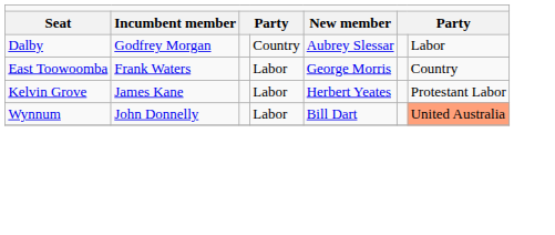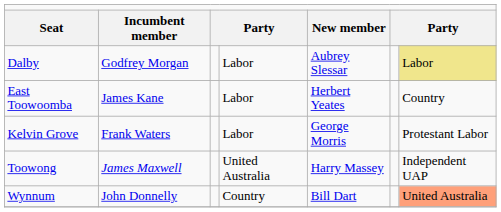 <table class="wikitable">
 <tr>
 <td colspan=7></td>
 </tr>
 <tr>
 <th>Seat</th>
 <th>Incumbent member</th>
 <th colspan=2>Party</th>
 <th>New member</th>
 <th colspan=2>Party</th>
 </tr>
 <tr>
 <td><a href='#'>Dalby</a></td>
 <td><a href='#'>Godfrey Morgan</a></td>
 <td> </td>
-<td>Country</td>
+<td>Labor</td>
 <td><a href='#'>Aubrey Slessar</a></td>
 <td> </td>
-<td>Labor</td>
+<td style="background: khaki;">Labor</td>
 </tr>
 <tr>
 <td><a href='#'>East Toowoomba</a></td>
+<td><a href='#'>James Kane</a></td>
+<td> </td>
+<td>Labor</td>
+<td><a href='#'>Herbert Yeates</a></td>
+<td> </td>
+<td>Country</td>
+</tr>
+<tr>
+<td><a href='#'>Kelvin Grove</a></td>
 <td><a href='#'>Frank Waters</a></td>
 <td> </td>
 <td>Labor</td>
 <td><a href='#'>George Morris</a></td>
 <td> </td>
-<td>Country</td>
+<td>Protestant Labor</td>
 </tr>
 <tr>
-<td><a href='#'>Kelvin Grove</a></td>
-<td><a href='#'>James Kane</a></td>
+<td><a href='#'>Toowong</a></td>
+<td><em><a href='#'>James Maxwell</a></em></td>
 <td> </td>
-<td>Labor</td>
-<td><a href='#'>Herbert Yeates</a></td>
+<td>United Australia</td>
+<td><a href='#'>Harry Massey</a></td>
 <td> </td>
-<td>Protestant Labor</td>
+<td>Independent UAP</td>
 </tr>
 <tr>
 <td><a href='#'>Wynnum</a></td>
 <td><a href='#'>John Donnelly</a></td>
 <td> </td>
-<td>Labor</td>
+<td>Country</td>
 <td><a href='#'>Bill Dart</a></td>
 <td> </td>
 <td style="background: lightsalmon;">United Australia</td>
 </tr>
 <tr>
 </tr>
 </table>
